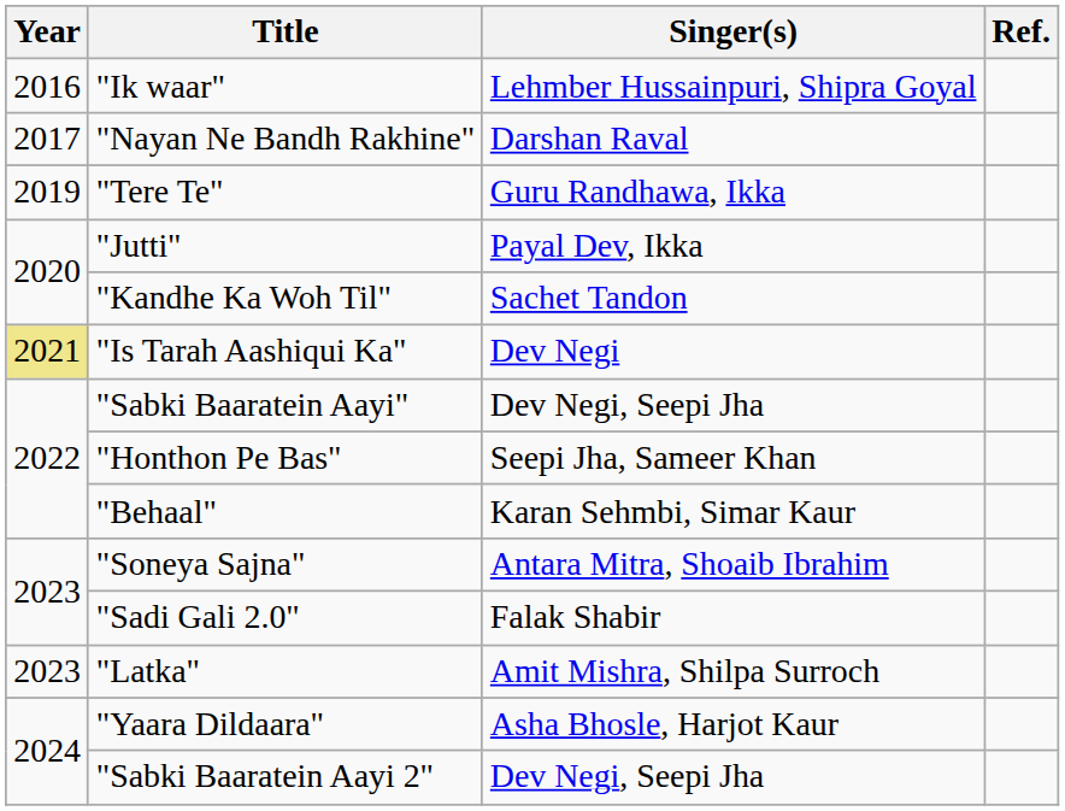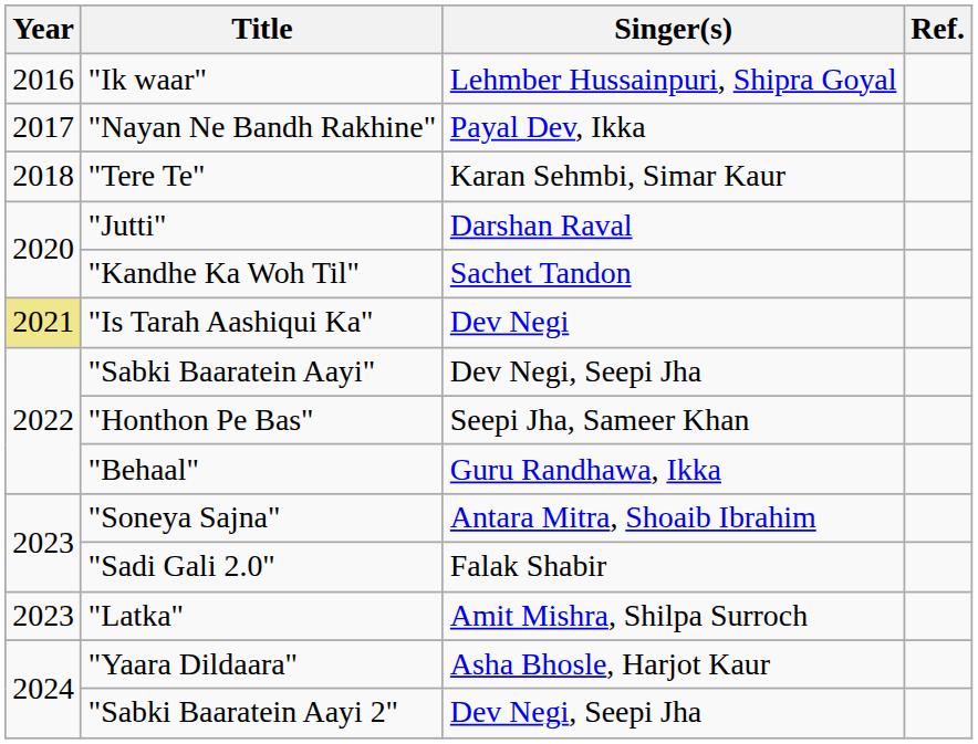 <table class="wikitable">
 <tr>
 <th>Year</th>
 <th>Title</th>
 <th>Singer(s)</th>
 <th>Ref.</th>
 </tr>
 <tr>
 <td>2016</td>
 <td>"Ik waar"</td>
 <td><a href='#'>Lehmber Hussainpuri</a>, <a href='#'>Shipra Goyal</a></td>
 <td></td>
 </tr>
 <tr>
 <td>2017</td>
 <td>"Nayan Ne Bandh Rakhine"</td>
-<td><a href='#'>Darshan Raval</a></td>
+<td><a href='#'>Payal Dev</a>, Ikka</td>
 <td></td>
 </tr>
 <tr>
-<td>2019</td>
+<td>2018</td>
 <td>"Tere Te"</td>
-<td><a href='#'>Guru Randhawa</a>, <a href='#'>Ikka</a></td>
+<td>Karan Sehmbi, Simar Kaur</td>
 <td></td>
 </tr>
 <tr>
 <td rowspan="2">2020</td>
 <td>"Jutti"</td>
-<td><a href='#'>Payal Dev</a>, Ikka</td>
+<td><a href='#'>Darshan Raval</a></td>
 <td></td>
 </tr>
 <tr>
 <td>"Kandhe Ka Woh Til"</td>
 <td><a href='#'>Sachet Tandon</a></td>
 <td></td>
 </tr>
 <tr>
 <td style="background: khaki;">2021</td>
 <td>"Is Tarah Aashiqui Ka"</td>
 <td><a href='#'>Dev Negi</a></td>
 <td></td>
 </tr>
 <tr>
 <td rowspan="3">2022</td>
 <td>"Sabki Baaratein Aayi"</td>
 <td>Dev Negi, Seepi Jha</td>
 <td></td>
 </tr>
 <tr>
 <td>"Honthon Pe Bas"</td>
 <td>Seepi Jha, Sameer Khan</td>
 <td></td>
 </tr>
 <tr>
 <td>"Behaal"</td>
-<td>Karan Sehmbi, Simar Kaur</td>
+<td><a href='#'>Guru Randhawa</a>, <a href='#'>Ikka</a></td>
 <td></td>
 </tr>
 <tr>
 <td rowspan="2">2023</td>
 <td>"Soneya Sajna"</td>
 <td><a href='#'>Antara Mitra</a>, <a href='#'>Shoaib Ibrahim</a></td>
 <td></td>
 </tr>
 <tr>
 <td>"Sadi Gali 2.0"</td>
 <td>Falak Shabir</td>
 <td></td>
 </tr>
 <tr>
 <td>2023</td>
 <td>"Latka"</td>
 <td><a href='#'>Amit Mishra</a>, Shilpa Surroch</td>
 <td></td>
 </tr>
 <tr>
 <td rowspan="2">2024</td>
 <td>"Yaara Dildaara"</td>
 <td><a href='#'>Asha Bhosle</a>, Harjot Kaur</td>
 <td></td>
 </tr>
 <tr>
 <td>"Sabki Baaratein Aayi 2"</td>
 <td><a href='#'>Dev Negi</a>, Seepi Jha</td>
 <td></td>
 </tr>
 </table>
